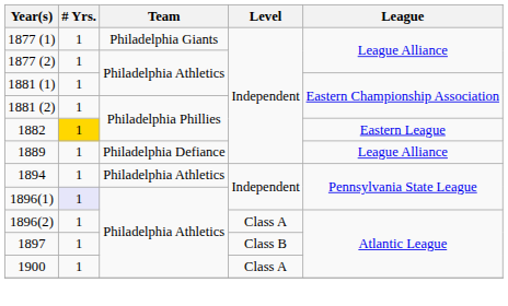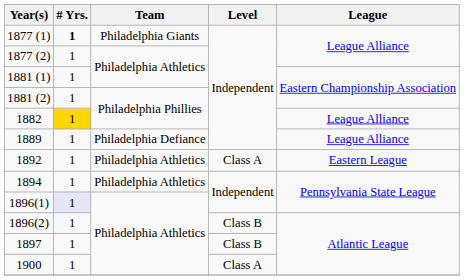 <table class="wikitable" style="text-align:center; font-size: 95%;">
 <tr>
 <th>Year(s)</th>
 <th># Yrs.</th>
 <th>Team</th>
 <th>Level</th>
 <th>League</th>
 </tr>
 <tr>
 <td>1877 (1)</td>
-<td>1</td>
+<td><strong>1</strong></td>
 <td>Philadelphia Giants</td>
 <td rowspan=6>Independent</td>
 <td rowspan=2><a href='#'>League Alliance</a></td>
 </tr>
 <tr>
 <td>1877 (2)</td>
 <td>1</td>
 <td rowspan=2>Philadelphia Athletics</td>
 </tr>
 <tr>
 <td>1881 (1)</td>
 <td>1</td>
 <td rowspan=2><a href='#'>Eastern Championship Association</a></td>
 </tr>
 <tr>
 <td>1881 (2)</td>
 <td>1</td>
 <td rowspan=2>Philadelphia Phillies</td>
 </tr>
 <tr>
 <td>1882</td>
 <td style="background: gold;">1</td>
-<td><a href='#'>Eastern League</a></td>
+<td><a href='#'>League Alliance</a></td>
 </tr>
 <tr>
 <td>1889</td>
 <td>1</td>
 <td>Philadelphia Defiance</td>
 <td><a href='#'>League Alliance</a></td>
+</tr>
+<tr>
+<td>1892</td>
+<td>1</td>
+<td>Philadelphia Athletics</td>
+<td>Class A</td>
+<td><a href='#'>Eastern League</a></td>
 </tr>
 <tr>
 <td>1894</td>
 <td>1</td>
 <td>Philadelphia Athletics</td>
 <td rowspan=2>Independent</td>
 <td rowspan=2><a href='#'>Pennsylvania State League</a></td>
 </tr>
 <tr>
 <td>1896(1)</td>
 <td style="background: lavender;">1</td>
 <td rowspan=4>Philadelphia Athletics</td>
 </tr>
 <tr>
 <td>1896(2)</td>
 <td>1</td>
-<td>Class A</td>
+<td>Class B</td>
 <td rowspan=3><a href='#'>Atlantic League</a></td>
 </tr>
 <tr>
 <td>1897</td>
 <td>1</td>
 <td>Class B</td>
 </tr>
 <tr>
 <td>1900</td>
 <td>1</td>
 <td>Class A</td>
 </tr>
 <tr>
 </tr>
 </table>
